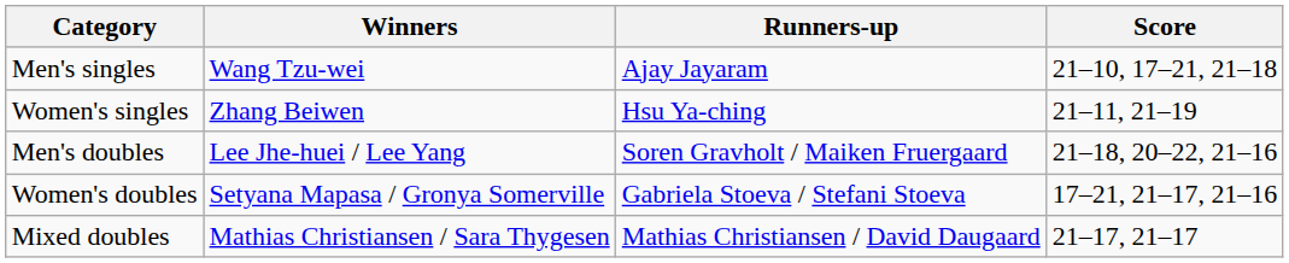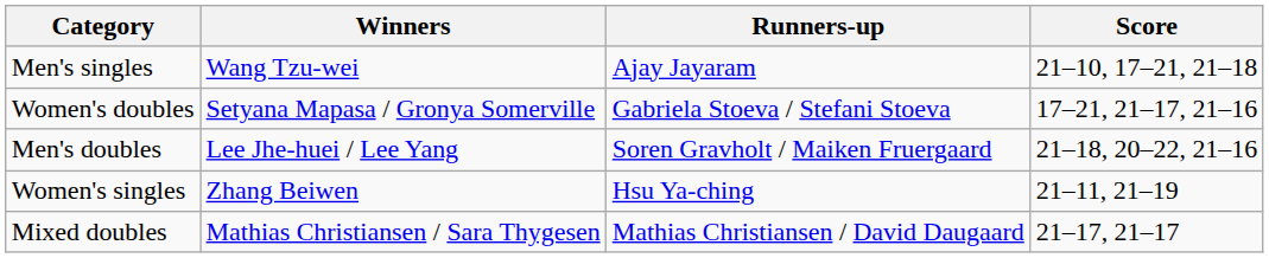 <table class=wikitable style="white-space:nowrap;">
 <tr>
 <th>Category</th>
 <th>Winners</th>
 <th>Runners-up</th>
 <th>Score</th>
 </tr>
 <tr>
 <td>Men's singles</td>
 <td> <a href='#'>Wang Tzu-wei</a></td>
 <td> <a href='#'>Ajay Jayaram</a></td>
 <td>21–10, 17–21, 21–18</td>
 </tr>
 <tr>
-<td>Women's singles</td>
-<td> <a href='#'>Zhang Beiwen</a></td>
-<td> <a href='#'>Hsu Ya-ching</a></td>
-<td>21–11, 21–19</td>
+<td>Women's doubles</td>
+<td> <a href='#'>Setyana Mapasa</a> / <a href='#'>Gronya Somerville</a></td>
+<td> <a href='#'>Gabriela Stoeva</a> / <a href='#'>Stefani Stoeva</a></td>
+<td>17–21, 21–17, 21–16</td>
 </tr>
 <tr>
 <td>Men's doubles</td>
 <td> <a href='#'>Lee Jhe-huei</a> / <a href='#'>Lee Yang</a></td>
 <td> <a href='#'>Soren Gravholt</a> / <a href='#'>Maiken Fruergaard</a></td>
 <td>21–18, 20–22, 21–16</td>
 </tr>
 <tr>
-<td>Women's doubles</td>
-<td> <a href='#'>Setyana Mapasa</a> / <a href='#'>Gronya Somerville</a></td>
-<td> <a href='#'>Gabriela Stoeva</a> / <a href='#'>Stefani Stoeva</a></td>
-<td>17–21, 21–17, 21–16</td>
+<td>Women's singles</td>
+<td> <a href='#'>Zhang Beiwen</a></td>
+<td> <a href='#'>Hsu Ya-ching</a></td>
+<td>21–11, 21–19</td>
 </tr>
 <tr>
 <td>Mixed doubles</td>
 <td> <a href='#'>Mathias Christiansen</a> / <a href='#'>Sara Thygesen</a></td>
 <td> <a href='#'>Mathias Christiansen</a> / <a href='#'>David Daugaard</a></td>
 <td>21–17, 21–17</td>
 </tr>
 </table>
